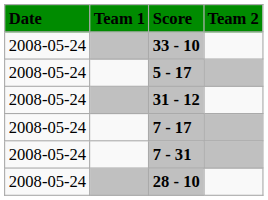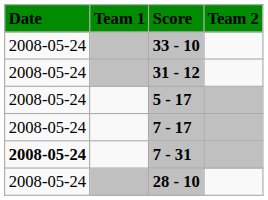 <table class="wikitable" style="margin:0.5em auto; font-size:95%">
 <tr bgcolor="#008B00">
 <td><strong>Date</strong></td>
 <td><strong>Team 1</strong></td>
 <td><strong>Score</strong></td>
 <td><strong>Team 2</strong></td>
 </tr>
 <tr>
 <td>2008-05-24</td>
 <td bgcolor="silver"><strong></strong></td>
 <td bgcolor="silver"><strong>33 - 10</strong></td>
 <td></td>
 </tr>
 <tr>
 <td>2008-05-24</td>
+<td bgcolor="silver"><strong></strong></td>
+<td bgcolor="silver"><strong>31 - 12</strong></td>
+<td></td>
+</tr>
+<tr>
+<td>2008-05-24</td>
 <td></td>
 <td bgcolor="silver"><strong>5 - 17</strong></td>
 <td bgcolor="silver"><strong></strong></td>
-</tr>
-<tr>
-<td>2008-05-24</td>
-<td bgcolor="silver"><strong></strong></td>
-<td bgcolor="silver"><strong>31 - 12</strong></td>
-<td></td>
 </tr>
 <tr>
 <td>2008-05-24</td>
 <td></td>
 <td bgcolor="silver"><strong>7 - 17</strong></td>
 <td bgcolor="silver"><strong></strong></td>
 </tr>
 <tr>
-<td>2008-05-24</td>
+<td><strong>2008-05-24</strong></td>
 <td></td>
 <td bgcolor="silver"><strong>7 - 31</strong></td>
 <td bgcolor="silver"><strong></strong></td>
 </tr>
 <tr>
 <td>2008-05-24</td>
 <td bgcolor="silver"><strong></strong></td>
 <td bgcolor="silver"><strong>28 - 10</strong></td>
 <td></td>
 </tr>
 </table>
